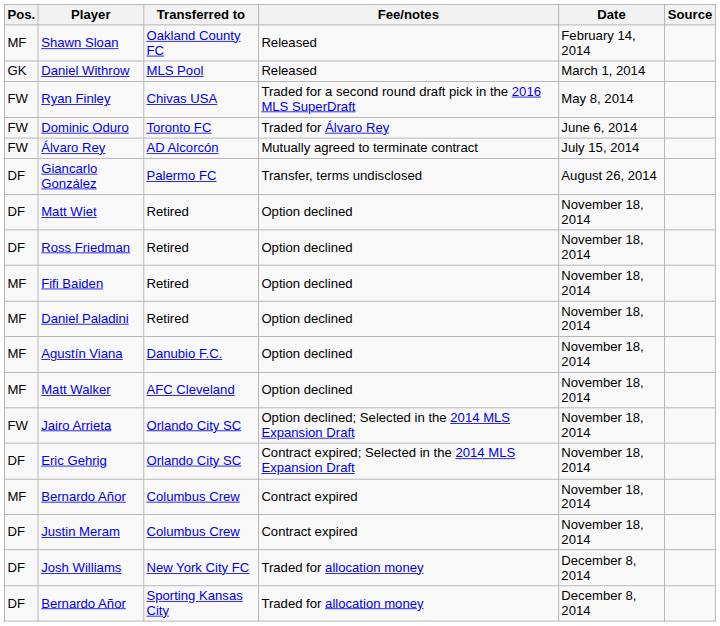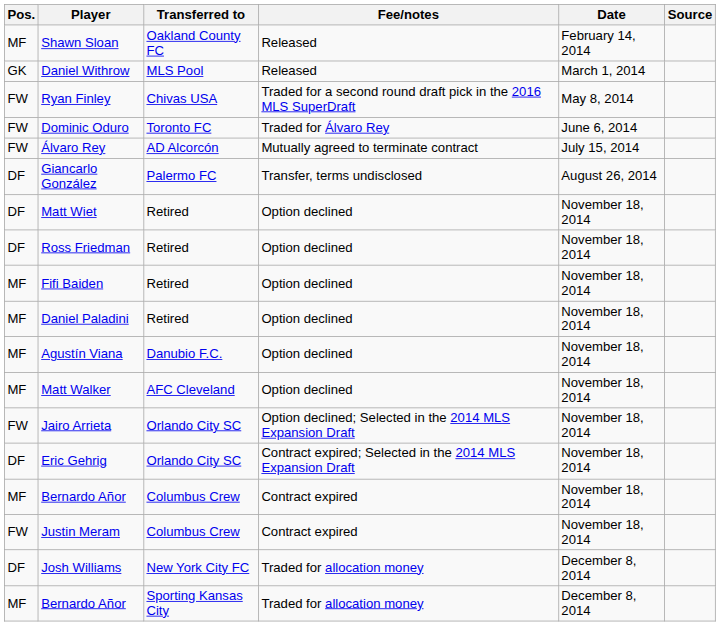 <table class="wikitable sortable" style="text-align: left">
 <tr>
 <th><strong>Pos.</strong></th>
 <th><strong>Player</strong></th>
 <th><strong>Transferred to</strong></th>
 <th><strong>Fee/notes</strong></th>
 <th><strong>Date</strong></th>
 <th><strong>Source</strong></th>
 </tr>
 <tr>
 <td>MF</td>
 <td> <a href='#'>Shawn Sloan</a></td>
 <td> <a href='#'>Oakland County FC</a></td>
 <td>Released</td>
 <td>February 14, 2014</td>
 <td align=center></td>
 </tr>
 <tr>
 <td>GK</td>
 <td> <a href='#'>Daniel Withrow</a></td>
 <td> <a href='#'>MLS Pool</a></td>
 <td>Released</td>
 <td>March 1, 2014</td>
 <td align=center></td>
 </tr>
 <tr>
 <td>FW</td>
 <td> <a href='#'>Ryan Finley</a></td>
 <td> <a href='#'>Chivas USA</a></td>
 <td>Traded for a second round draft pick in the <a href='#'>2016 MLS SuperDraft</a></td>
 <td>May 8, 2014</td>
 <td align=center></td>
 </tr>
 <tr>
 <td>FW</td>
 <td> <a href='#'>Dominic Oduro</a></td>
 <td> <a href='#'>Toronto FC</a></td>
 <td>Traded for <a href='#'>Álvaro Rey</a></td>
 <td>June 6, 2014</td>
 <td align=center></td>
 </tr>
 <tr>
 <td>FW</td>
 <td> <a href='#'>Álvaro Rey</a></td>
 <td> <a href='#'>AD Alcorcón</a></td>
 <td>Mutually agreed to terminate contract</td>
 <td>July 15, 2014</td>
 <td align=center></td>
 </tr>
 <tr>
 <td>DF</td>
 <td> <a href='#'>Giancarlo González</a></td>
 <td> <a href='#'>Palermo FC</a></td>
 <td>Transfer, terms undisclosed</td>
 <td>August 26, 2014</td>
 <td align=center></td>
 </tr>
 <tr>
 <td>DF</td>
 <td> <a href='#'>Matt Wiet</a></td>
 <td>Retired</td>
 <td>Option declined</td>
 <td>November 18, 2014</td>
 <td align=center></td>
 </tr>
 <tr>
 <td>DF</td>
 <td> <a href='#'>Ross Friedman</a></td>
 <td>Retired</td>
 <td>Option declined</td>
 <td>November 18, 2014</td>
 <td align=center></td>
 </tr>
 <tr>
 <td>MF</td>
 <td> <a href='#'>Fifi Baiden</a></td>
 <td>Retired</td>
 <td>Option declined</td>
 <td>November 18, 2014</td>
 <td align=center></td>
 </tr>
 <tr>
 <td>MF</td>
 <td> <a href='#'>Daniel Paladini</a></td>
 <td>Retired</td>
 <td>Option declined</td>
 <td>November 18, 2014</td>
 <td align=center></td>
 </tr>
 <tr>
 <td>MF</td>
 <td> <a href='#'>Agustín Viana</a></td>
 <td> <a href='#'>Danubio F.C.</a></td>
 <td>Option declined</td>
 <td>November 18, 2014</td>
 <td align=center></td>
 </tr>
 <tr>
 <td>MF</td>
 <td> <a href='#'>Matt Walker</a></td>
 <td> <a href='#'>AFC Cleveland</a></td>
 <td>Option declined</td>
 <td>November 18, 2014</td>
 <td align=center></td>
 </tr>
 <tr>
 <td>FW</td>
 <td> <a href='#'>Jairo Arrieta</a></td>
 <td> <a href='#'>Orlando City SC</a></td>
 <td>Option declined; Selected in the <a href='#'>2014 MLS Expansion Draft</a></td>
 <td>November 18, 2014</td>
 <td align=center></td>
 </tr>
 <tr>
 <td>DF</td>
 <td> <a href='#'>Eric Gehrig</a></td>
 <td> <a href='#'>Orlando City SC</a></td>
 <td>Contract expired; Selected in the <a href='#'>2014 MLS Expansion Draft</a></td>
 <td>November 18, 2014</td>
 <td align=center></td>
 </tr>
 <tr>
 <td>MF</td>
 <td> <a href='#'>Bernardo Añor</a></td>
 <td> <a href='#'>Columbus Crew</a></td>
 <td>Contract expired</td>
 <td>November 18, 2014</td>
 <td align=center></td>
 </tr>
 <tr>
-<td>DF</td>
+<td>FW</td>
 <td> <a href='#'>Justin Meram</a></td>
 <td> <a href='#'>Columbus Crew</a></td>
 <td>Contract expired</td>
 <td>November 18, 2014</td>
 <td align=center></td>
 </tr>
 <tr>
 <td>DF</td>
 <td> <a href='#'>Josh Williams</a></td>
 <td> <a href='#'>New York City FC</a></td>
 <td>Traded for <a href='#'>allocation money</a></td>
 <td>December 8, 2014</td>
 <td align=center></td>
 </tr>
 <tr>
-<td>DF</td>
+<td>MF</td>
 <td> <a href='#'>Bernardo Añor</a></td>
 <td> <a href='#'>Sporting Kansas City</a></td>
 <td>Traded for <a href='#'>allocation money</a></td>
 <td>December 8, 2014</td>
 <td align=center></td>
 </tr>
 </table>
